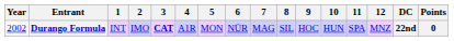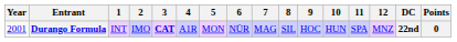 <table class="wikitable" style="text-align:center; font-size:90%">
 <tr>
 <th>Year</th>
 <th>Entrant</th>
 <th>1</th>
 <th>2</th>
 <th>3</th>
 <th>4</th>
 <th>5</th>
 <th>6</th>
 <th>7</th>
 <th>8</th>
 <th>9</th>
 <th>10</th>
 <th>11</th>
 <th>12</th>
 <th>DC</th>
 <th>Points</th>
 </tr>
 <tr>
-<td><a href='#'>2002</a></td>
+<td><a href='#'>2001</a></td>
 <th><a href='#'>Durango Formula</a></th>
 <td style="background:#EFCFFF;"><a href='#'>INT</a><br></td>
 <td style="background:#CFCFFF;"><a href='#'>IMO</a><br></td>
 <td style="background:#EFCFFF;"><strong><a href='#'>CAT</a><br></strong></td>
 <td style="background:#CFCFFF;"><a href='#'>A1R</a><br></td>
 <td style="background:#EFCFFF;"><a href='#'>MON</a><br></td>
 <td style="background:#CFCFFF;"><a href='#'>NÜR</a><br></td>
 <td style="background:#CFCFFF;"><a href='#'>MAG</a><br></td>
 <td style="background:#CFCFFF;"><a href='#'>SIL</a><br></td>
 <td style="background:#CFCFFF;"><a href='#'>HOC</a><br></td>
 <td style="background:#CFCFFF;"><a href='#'>HUN</a><br></td>
 <td style="background:#CFCFFF;"><a href='#'>SPA</a><br></td>
 <td style="background:#EFCFFF;"><a href='#'>MNZ</a><br></td>
 <th>22nd</th>
 <th>0</th>
 </tr>
 </table>
